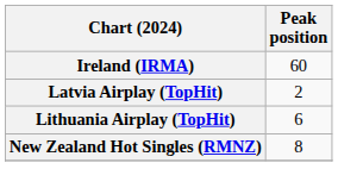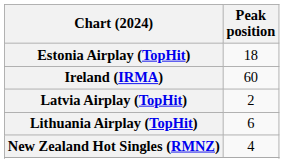 <table class="wikitable sortable plainrowheaders" style="text-align:center">
 <tr>
 <th scope="col">Chart (2024)</th>
 <th scope="col">Peak<br>position</th>
+</tr>
+<tr>
+<th scope="row">Estonia Airplay (<a href='#'>TopHit</a>)</th>
+<td>18</td>
 </tr>
 <tr>
 <th scope="row">Ireland (<a href='#'>IRMA</a>)</th>
 <td>60</td>
 </tr>
 <tr>
 <th scope="row">Latvia Airplay (<a href='#'>TopHit</a>)</th>
 <td>2</td>
 </tr>
 <tr>
 <th scope="row">Lithuania Airplay (<a href='#'>TopHit</a>)</th>
 <td>6</td>
 </tr>
 <tr>
 <th scope="row">New Zealand Hot Singles (<a href='#'>RMNZ</a>)</th>
-<td>8</td>
+<td>4</td>
 </tr>
 <tr>
 </tr>
 <tr>
 </tr>
 <tr>
 </tr>
 <tr>
 </tr>
 </table>
